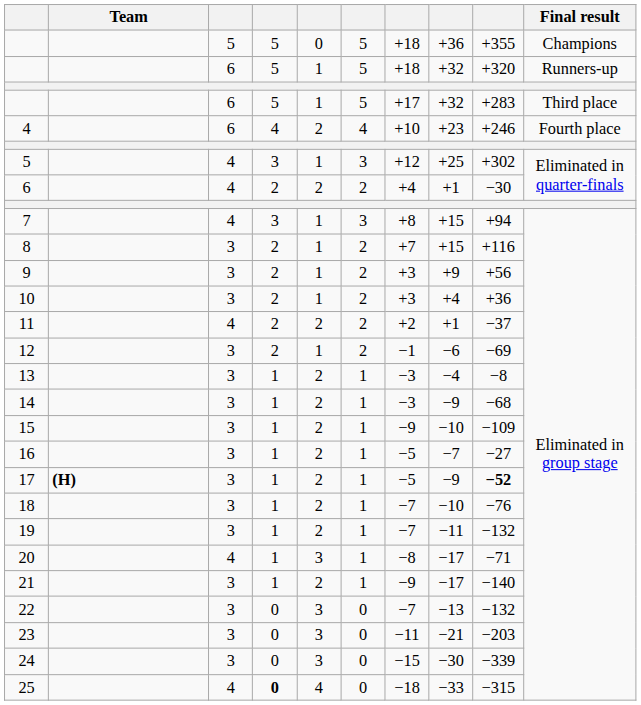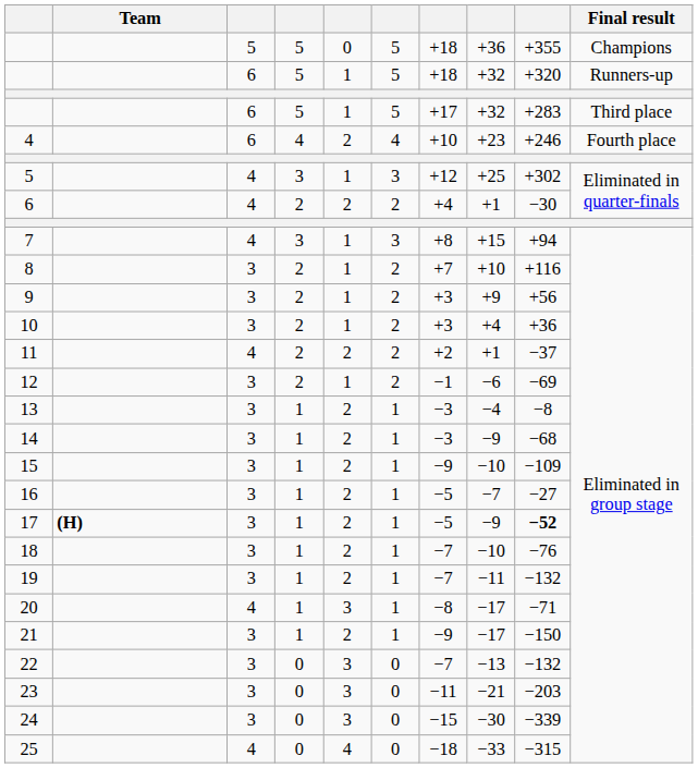 <table class=wikitable style="text-align:center;" width=620>
 <tr>
 <th width=5.5%></th>
 <th width=20%>Team</th>
 <th width=5.5%></th>
 <th width=5.5%></th>
 <th width=5.5%></th>
 <th width=5.5%></th>
 <th width=5.5%></th>
 <th width=5.5%></th>
 <th width=5.5%></th>
 <th width=14%>Final result</th>
 </tr>
 <tr>
 <td></td>
 <td align="left"></td>
 <td>5</td>
 <td>5</td>
 <td>0</td>
 <td>5</td>
 <td>+18</td>
 <td>+36</td>
 <td>+355</td>
 <td>Champions</td>
 </tr>
 <tr>
 <td></td>
 <td align="left"></td>
 <td>6</td>
 <td>5</td>
 <td>1</td>
 <td>5</td>
 <td>+18</td>
 <td>+32</td>
 <td>+320</td>
 <td>Runners-up</td>
 </tr>
 <tr>
 <th colspan="10"></th>
 </tr>
 <tr>
 <td></td>
 <td align="left"></td>
 <td>6</td>
 <td>5</td>
 <td>1</td>
 <td>5</td>
 <td>+17</td>
 <td>+32</td>
 <td>+283</td>
 <td>Third place</td>
 </tr>
 <tr>
 <td>4</td>
 <td align="left"></td>
 <td>6</td>
 <td>4</td>
 <td>2</td>
 <td>4</td>
 <td>+10</td>
 <td>+23</td>
 <td>+246</td>
 <td>Fourth place</td>
 </tr>
 <tr>
 <th colspan="10"></th>
 </tr>
 <tr>
 <td>5</td>
 <td align="left"></td>
 <td>4</td>
 <td>3</td>
 <td>1</td>
 <td>3</td>
 <td>+12</td>
 <td>+25</td>
 <td>+302</td>
 <td rowspan="2">Eliminated in <a href='#'>quarter-finals</a></td>
 </tr>
 <tr>
 <td>6</td>
 <td align="left"></td>
 <td>4</td>
 <td>2</td>
 <td>2</td>
 <td>2</td>
 <td>+4</td>
 <td>+1</td>
 <td>−30</td>
 </tr>
 <tr>
 <th colspan="10"></th>
 </tr>
 <tr>
 <td>7</td>
 <td align="left"></td>
 <td>4</td>
 <td>3</td>
 <td>1</td>
 <td>3</td>
 <td>+8</td>
 <td>+15</td>
 <td>+94</td>
 <td rowspan="20">Eliminated in <a href='#'>group stage</a></td>
 </tr>
 <tr>
 <td>8</td>
 <td align="left"></td>
 <td>3</td>
 <td>2</td>
 <td>1</td>
 <td>2</td>
 <td>+7</td>
-<td>+15</td>
+<td>+10</td>
 <td>+116</td>
 </tr>
 <tr>
 <td>9</td>
 <td align="left"></td>
 <td>3</td>
 <td>2</td>
 <td>1</td>
 <td>2</td>
 <td>+3</td>
 <td>+9</td>
 <td>+56</td>
 </tr>
 <tr>
 <td>10</td>
 <td align="left"></td>
 <td>3</td>
 <td>2</td>
 <td>1</td>
 <td>2</td>
 <td>+3</td>
 <td>+4</td>
 <td>+36</td>
 </tr>
 <tr>
 <td>11</td>
 <td align="left"></td>
 <td>4</td>
 <td>2</td>
 <td>2</td>
 <td>2</td>
 <td>+2</td>
 <td>+1</td>
 <td>−37</td>
 </tr>
 <tr>
 <td>12</td>
 <td align="left"></td>
 <td>3</td>
 <td>2</td>
 <td>1</td>
 <td>2</td>
 <td>−1</td>
 <td>−6</td>
 <td>−69</td>
 </tr>
 <tr>
 <td>13</td>
 <td align="left"></td>
 <td>3</td>
 <td>1</td>
 <td>2</td>
 <td>1</td>
 <td>−3</td>
 <td>−4</td>
 <td>−8</td>
 </tr>
 <tr>
 <td>14</td>
 <td align="left"></td>
 <td>3</td>
 <td>1</td>
 <td>2</td>
 <td>1</td>
 <td>−3</td>
 <td>−9</td>
 <td>−68</td>
 </tr>
 <tr>
 <td>15</td>
 <td align="left"></td>
 <td>3</td>
 <td>1</td>
 <td>2</td>
 <td>1</td>
 <td>−9</td>
 <td>−10</td>
 <td>−109</td>
 </tr>
 <tr>
 <td>16</td>
 <td align="left"></td>
 <td>3</td>
 <td>1</td>
 <td>2</td>
 <td>1</td>
 <td>−5</td>
 <td>−7</td>
 <td>−27</td>
 </tr>
 <tr>
 <td>17</td>
 <td align="left"> <strong>(H)</strong></td>
 <td>3</td>
 <td>1</td>
 <td>2</td>
 <td>1</td>
 <td>−5</td>
 <td>−9</td>
 <td><strong>−52</strong></td>
 </tr>
 <tr>
 <td>18</td>
 <td align="left"></td>
 <td>3</td>
 <td>1</td>
 <td>2</td>
 <td>1</td>
 <td>−7</td>
 <td>−10</td>
 <td>−76</td>
 </tr>
 <tr>
 <td>19</td>
 <td align="left"></td>
 <td>3</td>
 <td>1</td>
 <td>2</td>
 <td>1</td>
 <td>−7</td>
 <td>−11</td>
 <td>−132</td>
 </tr>
 <tr>
 <td>20</td>
 <td align="left"></td>
 <td>4</td>
 <td>1</td>
 <td>3</td>
 <td>1</td>
 <td>−8</td>
 <td>−17</td>
 <td>−71</td>
 </tr>
 <tr>
 <td>21</td>
 <td align="left"></td>
 <td>3</td>
 <td>1</td>
 <td>2</td>
 <td>1</td>
 <td>−9</td>
 <td>−17</td>
-<td>−140</td>
+<td>−150</td>
 </tr>
 <tr>
 <td>22</td>
 <td align="left"></td>
 <td>3</td>
 <td>0</td>
 <td>3</td>
 <td>0</td>
 <td>−7</td>
 <td>−13</td>
 <td>−132</td>
 </tr>
 <tr>
 <td>23</td>
 <td align="left"></td>
 <td>3</td>
 <td>0</td>
 <td>3</td>
 <td>0</td>
 <td>−11</td>
 <td>−21</td>
 <td>−203</td>
 </tr>
 <tr>
 <td>24</td>
 <td align="left"></td>
 <td>3</td>
 <td>0</td>
 <td>3</td>
 <td>0</td>
 <td>−15</td>
 <td>−30</td>
 <td>−339</td>
 </tr>
 <tr>
 <td>25</td>
 <td align="left"></td>
 <td>4</td>
-<td><strong>0</strong></td>
+<td>0</td>
 <td>4</td>
 <td>0</td>
 <td>−18</td>
 <td>−33</td>
 <td>−315</td>
 </tr>
 </table>
